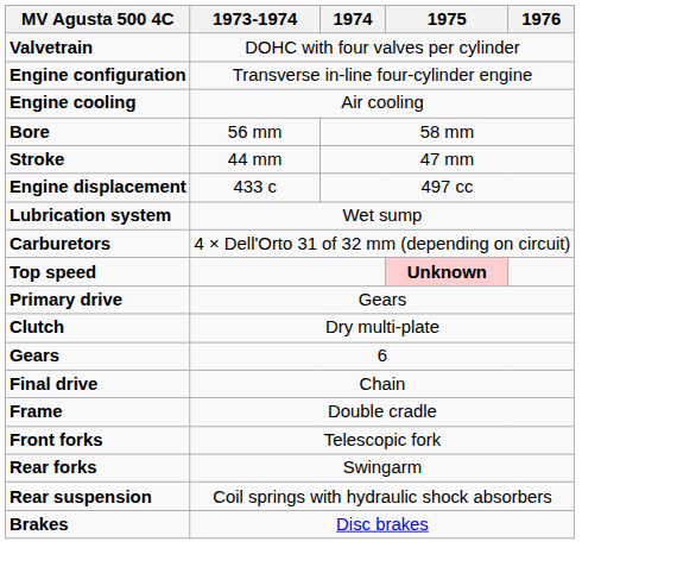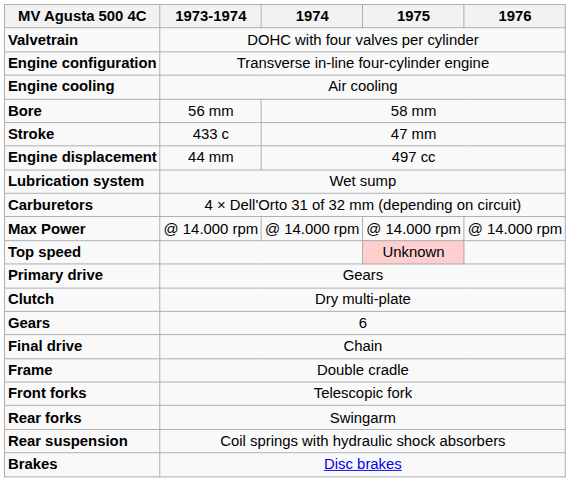 <table class="wikitable">
 <tr>
 <th>MV Agusta 500 4C</th>
 <th>1973-1974</th>
 <th>1974</th>
 <th>1975</th>
 <th>1976</th>
 </tr>
 <tr>
 <td><strong>Valvetrain</strong></td>
 <td colspan="4" align="center">DOHC with four valves per cylinder</td>
 </tr>
 <tr>
 <td><strong>Engine configuration</strong></td>
 <td colspan="4" align="center">Transverse in-line four-cylinder engine</td>
 </tr>
 <tr>
 <td><strong>Engine cooling</strong></td>
 <td colspan="4" align="center">Air cooling</td>
 </tr>
 <tr>
 <td><strong>Bore</strong></td>
 <td align="center">56 mm</td>
 <td colspan="3" align="center">58 mm</td>
 </tr>
 <tr>
 <td><strong>Stroke</strong></td>
-<td align="center">44 mm</td>
+<td align="center">433 c</td>
 <td colspan="3" align="center">47 mm</td>
 </tr>
 <tr>
 <td><strong>Engine displacement</strong></td>
-<td align="center">433 c</td>
+<td align="center">44 mm</td>
 <td colspan="3" align="center">497 cc</td>
 </tr>
 <tr>
 <td><strong>Lubrication system</strong></td>
 <td colspan="4" align="center">Wet sump</td>
 </tr>
 <tr>
 <td><strong>Carburetors</strong></td>
 <td colspan="4" align="center">4 × Dell'Orto 31 of 32 mm (depending on circuit)</td>
 </tr>
 <tr>
+<td><strong>Max Power</strong></td>
+<td align="center"> @ 14.000 rpm</td>
+<td align="center"> @ 14.000 rpm</td>
+<td align="center"> @ 14.000 rpm</td>
+<td align="center"> @ 14.000 rpm</td>
+</tr>
+<tr>
 <td><strong>Top speed</strong></td>
 <td colspan="2" align="center"></td>
-<td bgcolor="#ffcfcf" align="center"><strong>Unknown</strong></td>
+<td bgcolor="#ffcfcf" align="center">Unknown</td>
 <td align="center"></td>
 </tr>
 <tr>
 <td><strong>Primary drive</strong></td>
 <td colspan="4" align="center">Gears</td>
 </tr>
 <tr>
 <td><strong>Clutch</strong></td>
 <td colspan="4" align="center">Dry multi-plate</td>
 </tr>
 <tr>
 <td><strong>Gears</strong></td>
 <td colspan="4" align="center">6</td>
 </tr>
 <tr>
 <td><strong>Final drive</strong></td>
 <td colspan="4" align="center">Chain</td>
 </tr>
 <tr>
 <td><strong>Frame</strong></td>
 <td colspan="4" align="center">Double cradle</td>
 </tr>
 <tr>
 <td><strong>Front forks</strong></td>
 <td colspan="4" align="center">Telescopic fork</td>
 </tr>
 <tr>
 <td><strong>Rear forks</strong></td>
 <td colspan="4" align="center">Swingarm</td>
 </tr>
 <tr>
 <td><strong>Rear suspension</strong></td>
 <td colspan="4" align="center">Coil springs with hydraulic shock absorbers</td>
 </tr>
 <tr>
 <td><strong>Brakes</strong></td>
 <td colspan="4" align="center"><a href='#'>Disc brakes</a></td>
 </tr>
 </table>
